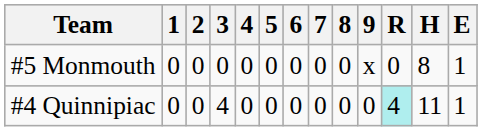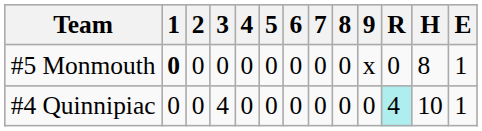 <table class="wikitable">
 <tr>
 <th>Team</th>
 <th>1</th>
 <th>2</th>
 <th>3</th>
 <th>4</th>
 <th>5</th>
 <th>6</th>
 <th>7</th>
 <th>8</th>
 <th>9</th>
 <th>R</th>
 <th>H</th>
 <th>E</th>
 </tr>
 <tr>
 <td>#5 Monmouth</td>
-<td>0</td>
+<td><strong>0</strong></td>
 <td>0</td>
 <td>0</td>
 <td>0</td>
 <td>0</td>
 <td>0</td>
 <td>0</td>
 <td>0</td>
 <td>x</td>
 <td>0</td>
 <td>8</td>
 <td>1</td>
 </tr>
 <tr>
 <td>#4 Quinnipiac</td>
 <td>0</td>
 <td>0</td>
 <td>4</td>
 <td>0</td>
 <td>0</td>
 <td>0</td>
 <td>0</td>
 <td>0</td>
 <td>0</td>
 <td style="background: paleturquoise;">4</td>
-<td>11</td>
+<td>10</td>
 <td>1</td>
 </tr>
 </table>
